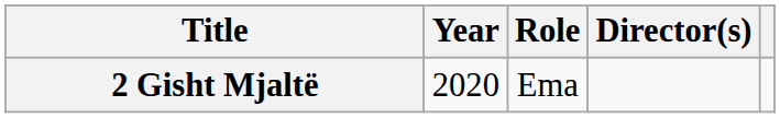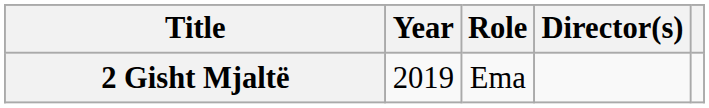 <table class="wikitable plainrowheaders" style="text-align:center;">
 <tr>
 <th scope="col" style="width:12em;">Title</th>
 <th scope="col" style="width:1em;">Year</th>
 <th scope="col">Role</th>
 <th scope="col">Director(s)</th>
 <th scope="col"></th>
 </tr>
 <tr>
 <th scope="row">2 Gisht Mjaltë</th>
-<td>2020</td>
+<td>2019</td>
 <td>Ema</td>
 <td></td>
 <td></td>
 </tr>
 </table>
